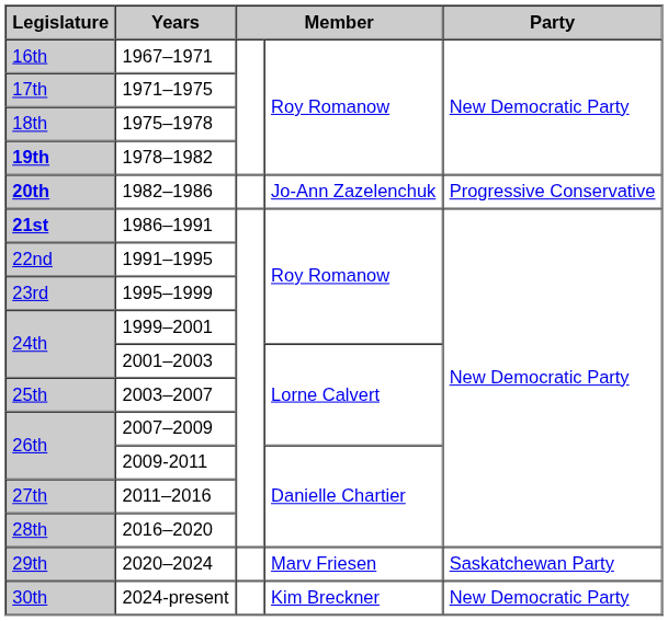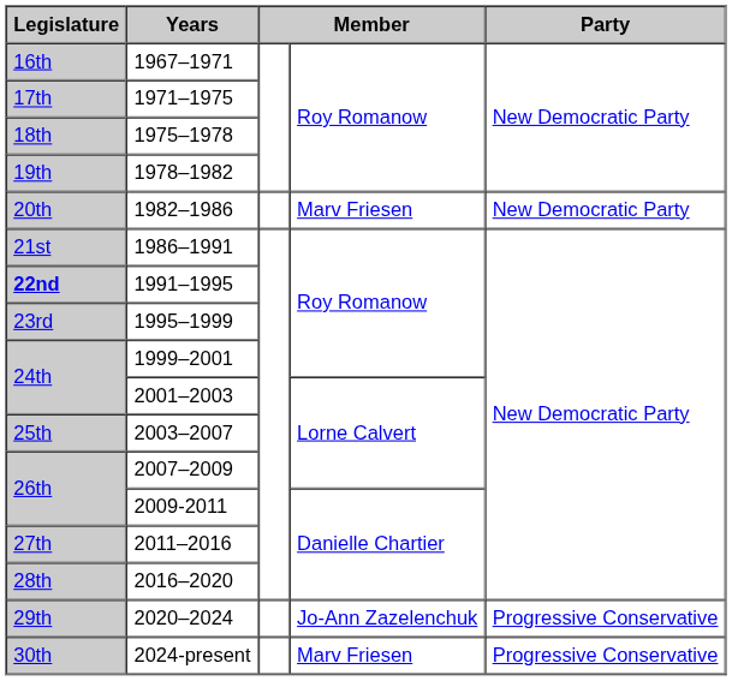 <table border=1 cellpadding=5 cellspacing=0>
 <tr bgcolor="CCCCCC">
 <th>Legislature</th>
 <th>Years</th>
 <th colspan="2">Member</th>
 <th>Party</th>
 </tr>
 <tr>
 <td bgcolor="CCCCCC"><a href='#'>16th</a></td>
 <td>1967–1971</td>
 <td rowspan="4" >   </td>
 <td rowspan="4"><a href='#'>Roy Romanow</a></td>
 <td rowspan="4"><a href='#'>New Democratic Party</a></td>
 </tr>
 <tr>
 <td bgcolor="CCCCCC"><a href='#'>17th</a></td>
 <td>1971–1975</td>
 </tr>
 <tr>
 <td bgcolor="CCCCCC"><a href='#'>18th</a></td>
 <td>1975–1978</td>
 </tr>
 <tr>
-<td bgcolor="CCCCCC"><strong><a href='#'>19th</a></strong></td>
+<td bgcolor="CCCCCC"><a href='#'>19th</a></td>
 <td>1978–1982</td>
 </tr>
 <tr>
-<td bgcolor="CCCCCC"><strong><a href='#'>20th</a></strong></td>
+<td bgcolor="CCCCCC"><a href='#'>20th</a></td>
 <td>1982–1986</td>
 <td>   </td>
-<td><a href='#'>Jo-Ann Zazelenchuk</a></td>
-<td><a href='#'>Progressive Conservative</a></td>
+<td><a href='#'>Marv Friesen</a></td>
+<td><a href='#'>New Democratic Party</a></td>
 </tr>
 <tr>
-<td bgcolor="CCCCCC"><strong><a href='#'>21st</a></strong></td>
+<td bgcolor="CCCCCC"><a href='#'>21st</a></td>
 <td>1986–1991</td>
 <td rowspan="10" >   </td>
 <td rowspan="4"><a href='#'>Roy Romanow</a></td>
 <td rowspan="10"><a href='#'>New Democratic Party</a></td>
 </tr>
 <tr>
-<td bgcolor="CCCCCC"><a href='#'>22nd</a></td>
+<td bgcolor="CCCCCC"><strong><a href='#'>22nd</a></strong></td>
 <td>1991–1995</td>
 </tr>
 <tr>
 <td bgcolor="CCCCCC"><a href='#'>23rd</a></td>
 <td>1995–1999</td>
 </tr>
 <tr>
 <td rowspan="2" bgcolor="CCCCCC"><a href='#'>24th</a></td>
 <td>1999–2001</td>
 </tr>
 <tr>
 <td>2001–2003</td>
 <td rowspan="3"><a href='#'>Lorne Calvert</a></td>
 </tr>
 <tr>
 <td bgcolor="CCCCCC"><a href='#'>25th</a></td>
 <td>2003–2007</td>
 </tr>
 <tr>
 <td rowspan="2" bgcolor="CCCCCC"><a href='#'>26th</a></td>
 <td>2007–2009</td>
 </tr>
 <tr>
 <td>2009-2011</td>
 <td rowspan="3"><a href='#'>Danielle Chartier</a></td>
 </tr>
 <tr>
 <td bgcolor="CCCCCC"><a href='#'>27th</a></td>
 <td>2011–2016</td>
 </tr>
 <tr>
 <td bgcolor="CCCCCC"><a href='#'>28th</a></td>
 <td>2016–2020</td>
 </tr>
 <tr>
 <td bgcolor="CCCCCC"><a href='#'>29th</a></td>
 <td>2020–2024</td>
 <td>   </td>
-<td><a href='#'>Marv Friesen</a></td>
-<td><a href='#'>Saskatchewan Party</a></td>
+<td><a href='#'>Jo-Ann Zazelenchuk</a></td>
+<td><a href='#'>Progressive Conservative</a></td>
 </tr>
 <tr>
 <td bgcolor="CCCCCC"><a href='#'>30th</a></td>
 <td>2024-present</td>
 <td>   </td>
-<td><a href='#'>Kim Breckner</a></td>
-<td><a href='#'>New Democratic Party</a></td>
+<td><a href='#'>Marv Friesen</a></td>
+<td><a href='#'>Progressive Conservative</a></td>
 </tr>
 </table>
